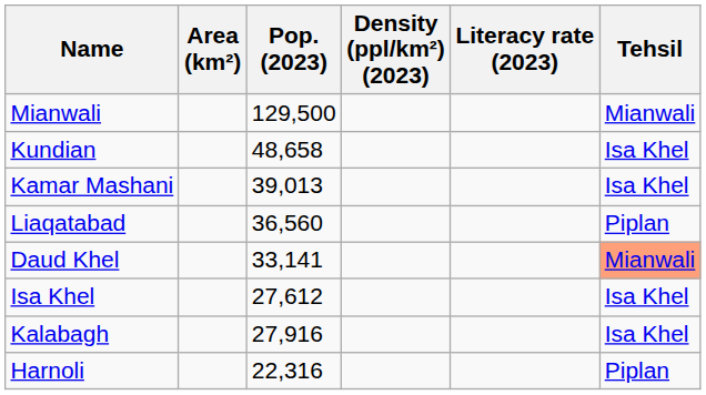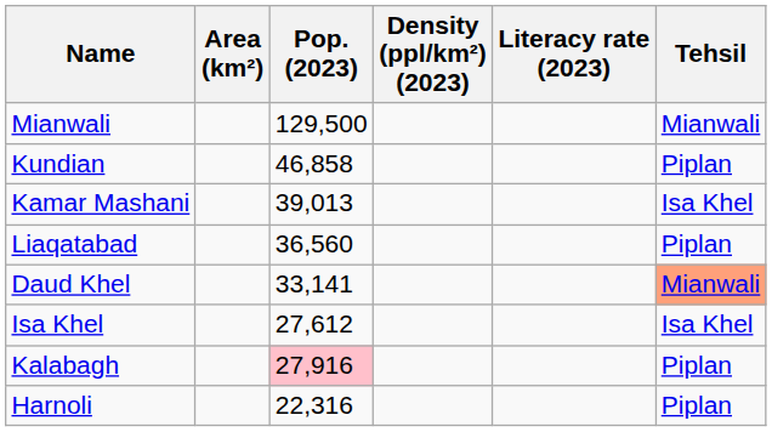 <table class="wikitable sortable static-row-numbers static-row-header-hash">
 <tr>
 <th>Name</th>
 <th>Area<br>(km²)</th>
 <th>Pop.<br>(2023)</th>
 <th>Density<br>(ppl/km²)<br>(2023)</th>
 <th>Literacy rate<br>(2023)</th>
 <th>Tehsil</th>
 </tr>
 <tr>
 <td><a href='#'>Mianwali</a></td>
 <td></td>
 <td>129,500</td>
 <td></td>
 <td></td>
 <td><a href='#'>Mianwali</a></td>
 </tr>
 <tr>
 <td><a href='#'>Kundian</a></td>
 <td></td>
-<td>48,658</td>
+<td>46,858</td>
 <td></td>
 <td></td>
-<td><a href='#'>Isa Khel</a></td>
+<td><a href='#'>Piplan</a></td>
 </tr>
 <tr>
 <td><a href='#'>Kamar Mashani</a></td>
 <td></td>
 <td>39,013</td>
 <td></td>
 <td></td>
 <td><a href='#'>Isa Khel</a></td>
 </tr>
 <tr>
 <td><a href='#'>Liaqatabad</a></td>
 <td></td>
 <td>36,560</td>
 <td></td>
 <td></td>
 <td><a href='#'>Piplan</a></td>
 </tr>
 <tr>
 <td><a href='#'>Daud Khel</a></td>
 <td></td>
 <td>33,141</td>
 <td></td>
 <td></td>
 <td style="background: lightsalmon;"><a href='#'>Mianwali</a></td>
 </tr>
 <tr>
 <td><a href='#'>Isa Khel</a></td>
 <td></td>
 <td>27,612</td>
 <td></td>
 <td></td>
 <td><a href='#'>Isa Khel</a></td>
 </tr>
 <tr>
 <td><a href='#'>Kalabagh</a></td>
 <td></td>
-<td>27,916</td>
+<td style="background: pink;">27,916</td>
 <td></td>
 <td></td>
-<td><a href='#'>Isa Khel</a></td>
+<td><a href='#'>Piplan</a></td>
 </tr>
 <tr>
 <td><a href='#'>Harnoli</a></td>
 <td></td>
 <td>22,316</td>
 <td></td>
 <td></td>
 <td><a href='#'>Piplan</a></td>
 </tr>
 </table>
